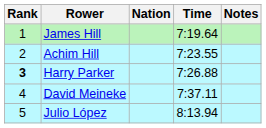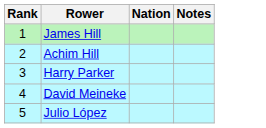 <table class="wikitable sortable" style="text-align:center">
 <tr>
 <th>Rank</th>
 <th>Rower</th>
 <th>Nation</th>
-<th>Time</th>
 <th>Notes</th>
 </tr>
 <tr bgcolor=bbf3bb>
 <td>1</td>
 <td align=left><a href='#'>James Hill</a></td>
 <td align=left></td>
-<td>7:19.64</td>
 <td></td>
 </tr>
 <tr bgcolor=bbf9ff>
 <td>2</td>
 <td align=left><a href='#'>Achim Hill</a></td>
 <td align=left></td>
-<td>7:23.55</td>
 <td></td>
 </tr>
 <tr bgcolor=bbf9ff>
-<td><strong>3</strong></td>
+<td>3</td>
 <td align=left><a href='#'>Harry Parker</a></td>
 <td align=left></td>
-<td>7:26.88</td>
 <td></td>
 </tr>
 <tr bgcolor=bbf9ff>
 <td>4</td>
 <td align=left><a href='#'>David Meineke</a></td>
 <td align=left></td>
-<td>7:37.11</td>
 <td></td>
 </tr>
 <tr bgcolor=bbf9ff>
 <td>5</td>
 <td align=left><a href='#'>Julio López</a></td>
 <td align=left></td>
-<td>8:13.94</td>
 <td></td>
 </tr>
 </table>
